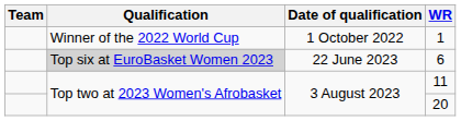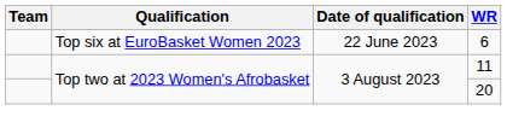 <table class="wikitable sortable">
 <tr>
 <th>Team</th>
 <th>Qualification</th>
 <th>Date of qualification</th>
 <th><a href='#'>WR</a></th>
 </tr>
 <tr>
 <td></td>
-<td>Winner of the <a href='#'>2022 World Cup</a></td>
-<td align=center>1 October 2022</td>
-<td align=center>1</td>
-</tr>
-<tr>
-<td></td>
-<td style="background: lightgrey;">Top six at <a href='#'>EuroBasket Women 2023</a></td>
+<td>Top six at <a href='#'>EuroBasket Women 2023</a></td>
 <td align=center>22 June 2023</td>
 <td align=center>6</td>
 </tr>
 <tr>
 <td></td>
 <td rowspan=2>Top two at <a href='#'>2023 Women's Afrobasket</a></td>
 <td align=center rowspan=2>3 August 2023</td>
 <td align=center>11</td>
 </tr>
 <tr>
 <td></td>
 <td align=center>20</td>
 </tr>
 </table>
